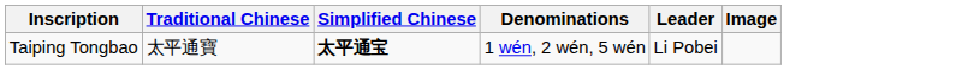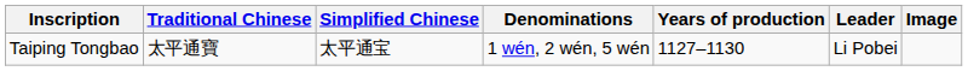 <table class="wikitable">
 <tr>
 <th>Inscription</th>
 <th><a href='#'>Traditional Chinese</a></th>
 <th><a href='#'>Simplified Chinese</a></th>
 <th>Denominations</th>
+<th>Years of production</th>
 <th>Leader</th>
 <th>Image</th>
 </tr>
 <tr>
 <td>Taiping Tongbao</td>
 <td>太平通寶</td>
-<td><strong>太平通宝</strong></td>
+<td>太平通宝</td>
 <td>1 <a href='#'>wén</a>, 2 wén, 5 wén</td>
+<td>1127–1130</td>
 <td>Li Pobei</td>
 <td></td>
 </tr>
 </table>
